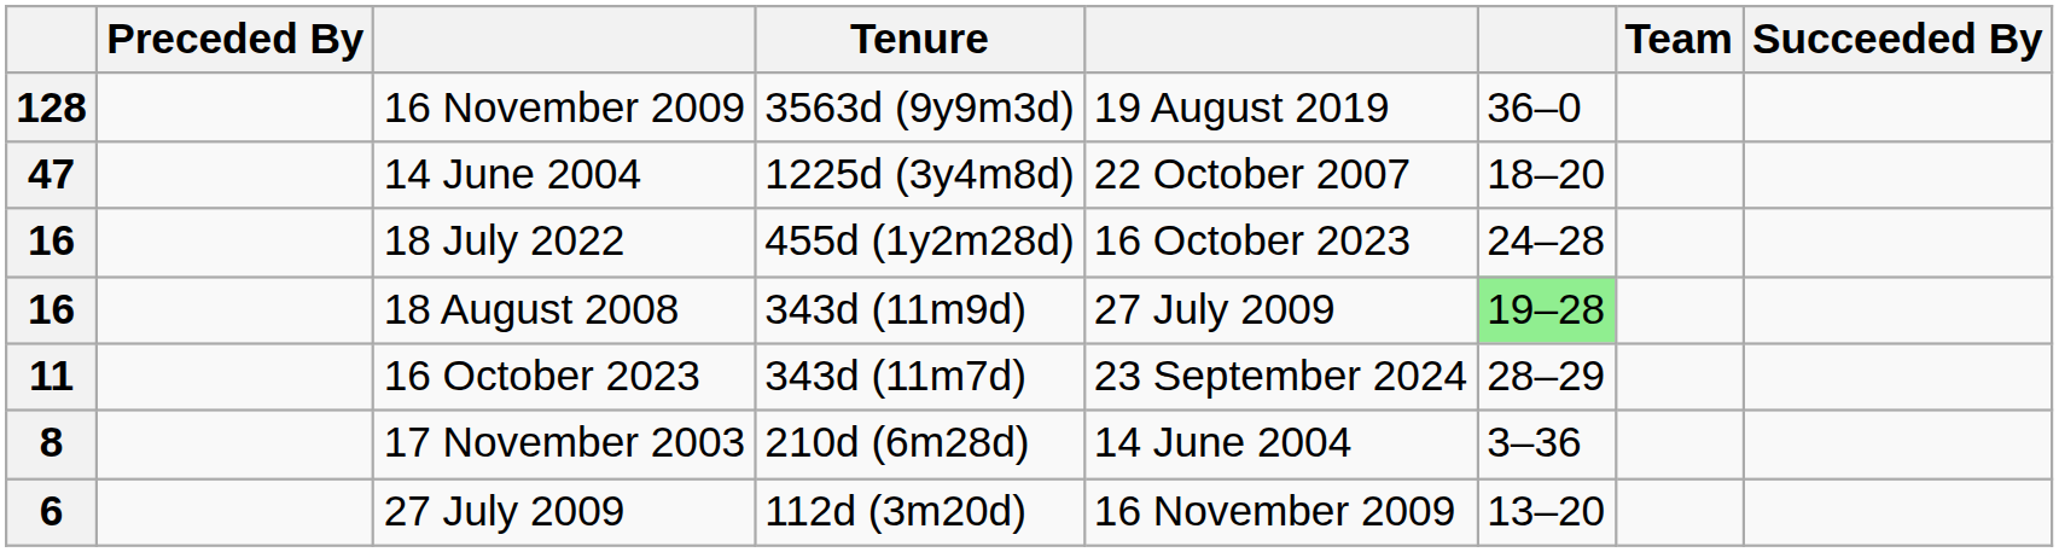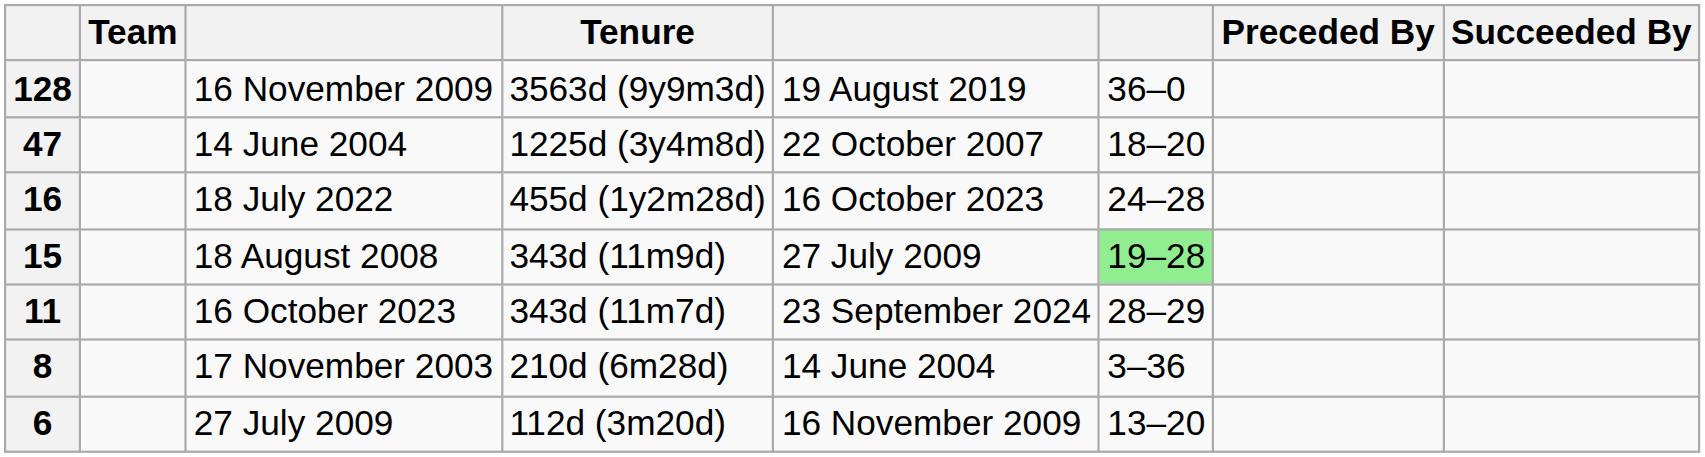 <table class="wikitable sortable" text-align=left>
 <tr>
 <th></th>
-<th>Preceded By</th>
+<th>Team</th>
 <th></th>
 <th>Tenure</th>
 <th></th>
 <th></th>
-<th>Team</th>
+<th>Preceded By</th>
 <th>Succeeded By</th>
 </tr>
 <tr>
 <th>128</th>
 <td></td>
 <td>16 November 2009</td>
 <td>3563d (9y9m3d)</td>
 <td>19 August 2019</td>
 <td>36–0 </td>
 <td></td>
 <td></td>
 </tr>
 <tr>
 <th>47</th>
 <td></td>
 <td>14 June 2004</td>
 <td>1225d (3y4m8d)</td>
 <td>22 October 2007</td>
 <td>18–20 </td>
 <td></td>
 <td></td>
 </tr>
 <tr>
 <th>16</th>
 <td></td>
 <td>18 July 2022</td>
 <td>455d (1y2m28d)</td>
 <td>16 October 2023</td>
 <td>24–28 </td>
 <td></td>
 <td></td>
 </tr>
 <tr>
-<th>16</th>
+<th>15</th>
 <td></td>
 <td>18 August 2008</td>
 <td>343d (11m9d)</td>
 <td>27 July 2009</td>
 <td style="background: lightgreen;">19–28 </td>
 <td></td>
 <td></td>
 </tr>
 <tr>
 <th>11</th>
 <td></td>
 <td>16 October 2023</td>
 <td>343d (11m7d)</td>
 <td>23 September 2024</td>
 <td>28–29 </td>
 <td></td>
 <td></td>
 </tr>
 <tr>
 <th>8</th>
 <td></td>
 <td>17 November 2003</td>
 <td>210d (6m28d)</td>
 <td>14 June 2004</td>
 <td>3–36 </td>
 <td></td>
 <td></td>
 </tr>
 <tr>
 <th>6</th>
 <td></td>
 <td>27 July 2009</td>
 <td>112d (3m20d)</td>
 <td>16 November 2009</td>
 <td>13–20 </td>
 <td></td>
 <td></td>
 </tr>
 </table>
